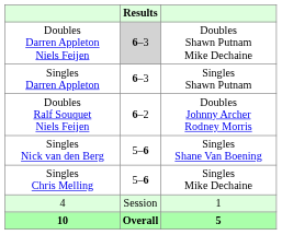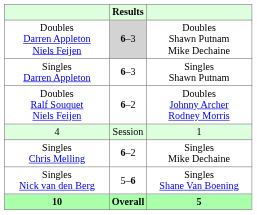 <table border="1" cellpadding="3" style="border-collapse: collapse;">
 <tr bgcolor="#ddffdd">
 <th width="160"></th>
 <th>Results</th>
 <th width="160"></th>
 </tr>
 <tr>
 <td align="center">Doubles<br><a href='#'>Darren Appleton</a><br><a href='#'>Niels Feijen</a></td>
 <td align="center" style="background: lightgrey;"><strong>6</strong>–3</td>
 <td align="center">Doubles<br>Shawn Putnam<br>Mike Dechaine</td>
 </tr>
 <tr>
 <td align="center">Singles<br><a href='#'>Darren Appleton</a></td>
 <td align="center"><strong>6</strong>–3</td>
 <td align="center">Singles<br>Shawn Putnam</td>
 </tr>
 <tr>
 <td align="center">Doubles<br><a href='#'>Ralf Souquet</a><br><a href='#'>Niels Feijen</a></td>
 <td align="center"><strong>6</strong>–2</td>
 <td align="center">Doubles<br><a href='#'>Johnny Archer</a><br><a href='#'>Rodney Morris</a></td>
 </tr>
+<tr bgcolor="#ddffdd">
+<td align="center">4</td>
+<td align="center">Session</td>
+<td align="center">1</td>
+</tr>
+<tr>
+<td align="center">Singles<br><a href='#'>Chris Melling</a></td>
+<td align="center"><strong>6</strong>–2</td>
+<td align="center">Singles<br>Mike Dechaine</td>
+</tr>
 <tr>
 <td align="center">Singles<br><a href='#'>Nick van den Berg</a></td>
 <td align="center">5–<strong>6</strong></td>
 <td align="center">Singles<br><a href='#'>Shane Van Boening</a></td>
-</tr>
-<tr>
-<td align="center">Singles<br><a href='#'>Chris Melling</a></td>
-<td align="center">5–<strong>6</strong></td>
-<td align="center">Singles<br>Mike Dechaine</td>
-</tr>
-<tr bgcolor="#ddffdd">
-<td align="center">4</td>
-<td align="center">Session</td>
-<td align="center">1</td>
 </tr>
 <tr bgcolor="#aaffaa">
 <th align="center">10</th>
 <th align="center">Overall</th>
 <th align="center">5</th>
 </tr>
 </table>
